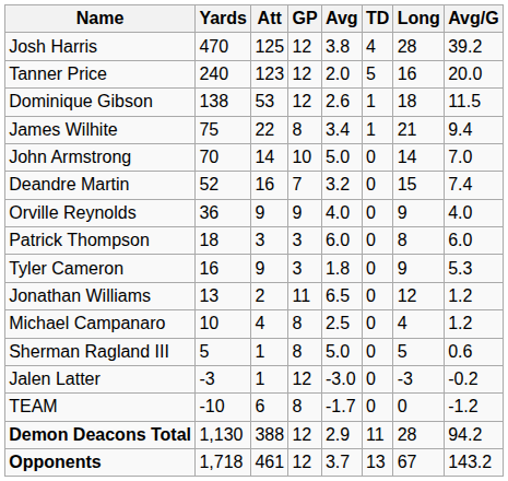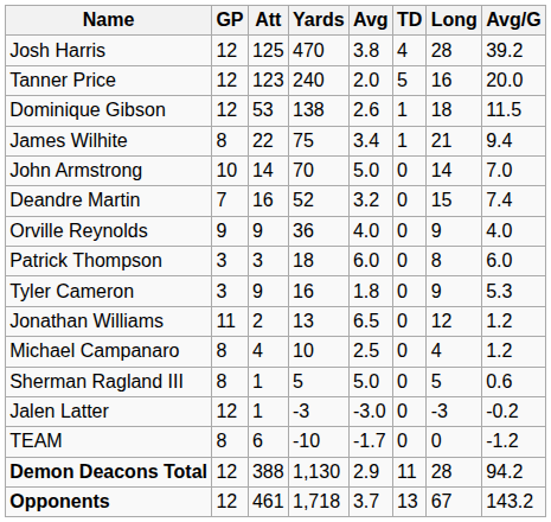 <table class="wikitable" style="white-space:nowrap;">
 <tr>
 <th>Name</th>
+<th>GP</th>
+<th>Att</th>
 <th>Yards</th>
-<th>Att</th>
-<th>GP</th>
 <th>Avg</th>
 <th>TD</th>
 <th>Long</th>
 <th>Avg/G</th>
 </tr>
 <tr>
 <td>Josh Harris</td>
+<td>12</td>
+<td>125</td>
 <td>470</td>
-<td>125</td>
-<td>12</td>
 <td>3.8</td>
 <td>4</td>
 <td>28</td>
 <td>39.2</td>
 </tr>
 <tr>
 <td>Tanner Price</td>
+<td>12</td>
+<td>123</td>
 <td>240</td>
-<td>123</td>
-<td>12</td>
 <td>2.0</td>
 <td>5</td>
 <td>16</td>
 <td>20.0</td>
 </tr>
 <tr>
 <td>Dominique Gibson</td>
+<td>12</td>
+<td>53</td>
 <td>138</td>
-<td>53</td>
-<td>12</td>
 <td>2.6</td>
 <td>1</td>
 <td>18</td>
 <td>11.5</td>
 </tr>
 <tr>
 <td>James Wilhite</td>
+<td>8</td>
+<td>22</td>
 <td>75</td>
-<td>22</td>
-<td>8</td>
 <td>3.4</td>
 <td>1</td>
 <td>21</td>
 <td>9.4</td>
 </tr>
 <tr>
 <td>John Armstrong</td>
+<td>10</td>
+<td>14</td>
 <td>70</td>
-<td>14</td>
-<td>10</td>
 <td>5.0</td>
 <td>0</td>
 <td>14</td>
 <td>7.0</td>
 </tr>
 <tr>
 <td>Deandre Martin</td>
+<td>7</td>
+<td>16</td>
 <td>52</td>
-<td>16</td>
-<td>7</td>
 <td>3.2</td>
 <td>0</td>
 <td>15</td>
 <td>7.4</td>
 </tr>
 <tr>
 <td>Orville Reynolds</td>
-<td>36</td>
 <td>9</td>
 <td>9</td>
+<td>36</td>
 <td>4.0</td>
 <td>0</td>
 <td>9</td>
 <td>4.0</td>
 </tr>
 <tr>
 <td>Patrick Thompson</td>
-<td>18</td>
 <td>3</td>
 <td>3</td>
+<td>18</td>
 <td>6.0</td>
 <td>0</td>
 <td>8</td>
 <td>6.0</td>
 </tr>
 <tr>
 <td>Tyler Cameron</td>
+<td>3</td>
+<td>9</td>
 <td>16</td>
-<td>9</td>
-<td>3</td>
 <td>1.8</td>
 <td>0</td>
 <td>9</td>
 <td>5.3</td>
 </tr>
 <tr>
 <td>Jonathan Williams</td>
+<td>11</td>
+<td>2</td>
 <td>13</td>
-<td>2</td>
-<td>11</td>
 <td>6.5</td>
 <td>0</td>
 <td>12</td>
 <td>1.2</td>
 </tr>
 <tr>
 <td>Michael Campanaro</td>
+<td>8</td>
+<td>4</td>
 <td>10</td>
-<td>4</td>
-<td>8</td>
 <td>2.5</td>
 <td>0</td>
 <td>4</td>
 <td>1.2</td>
 </tr>
 <tr>
 <td>Sherman Ragland III</td>
+<td>8</td>
+<td>1</td>
 <td>5</td>
-<td>1</td>
-<td>8</td>
 <td>5.0</td>
 <td>0</td>
 <td>5</td>
 <td>0.6</td>
 </tr>
 <tr>
 <td>Jalen Latter</td>
+<td>12</td>
+<td>1</td>
 <td>-3</td>
-<td>1</td>
-<td>12</td>
 <td>-3.0</td>
 <td>0</td>
 <td>-3</td>
 <td>-0.2</td>
 </tr>
 <tr>
 <td>TEAM</td>
+<td>8</td>
+<td>6</td>
 <td>-10</td>
-<td>6</td>
-<td>8</td>
 <td>-1.7</td>
 <td>0</td>
 <td>0</td>
 <td>-1.2</td>
 </tr>
 <tr>
 <td><strong>Demon Deacons Total</strong></td>
+<td>12</td>
+<td>388</td>
 <td>1,130</td>
-<td>388</td>
-<td>12</td>
 <td>2.9</td>
 <td>11</td>
 <td>28</td>
 <td>94.2</td>
 </tr>
 <tr>
 <td><strong>Opponents</strong></td>
+<td>12</td>
+<td>461</td>
 <td>1,718</td>
-<td>461</td>
-<td>12</td>
 <td>3.7</td>
 <td>13</td>
 <td>67</td>
 <td>143.2</td>
 </tr>
 </table>
